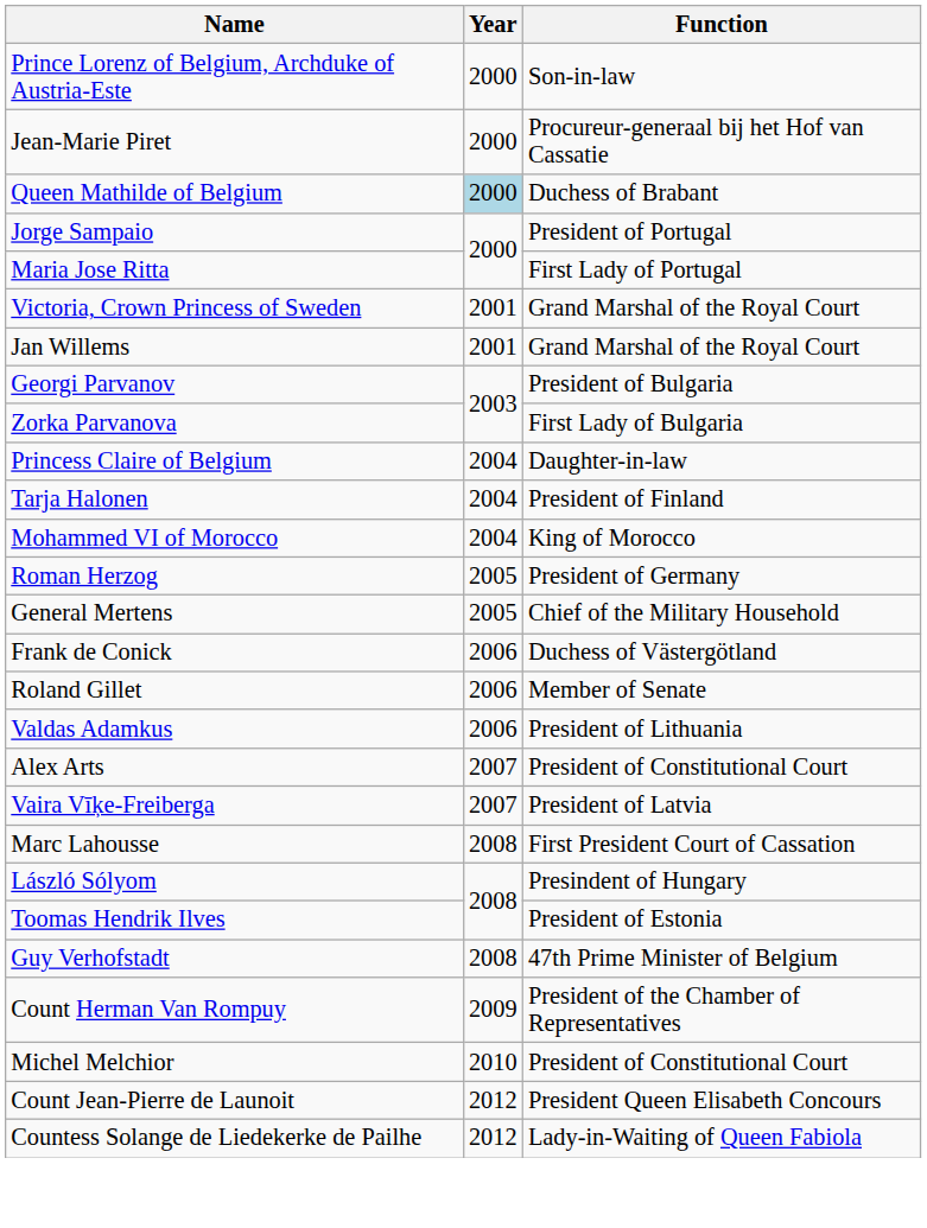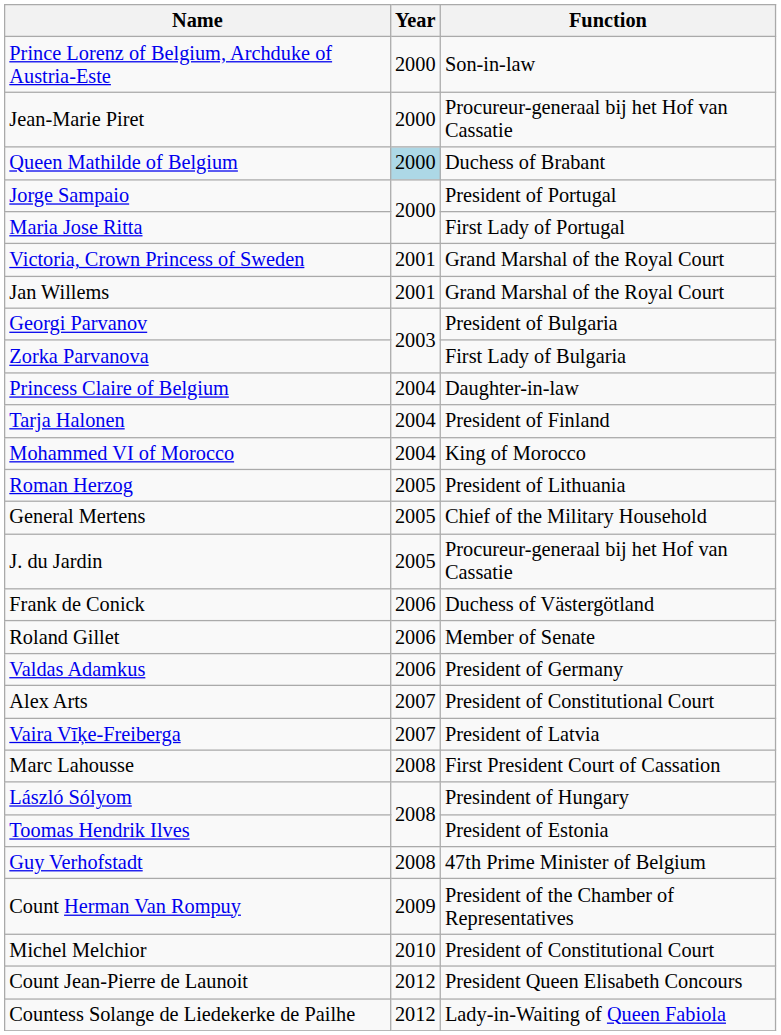 <table class="wikitable sortable">
 <tr>
 <th>Name</th>
 <th>Year</th>
 <th>Function</th>
 </tr>
 <tr>
 <td><a href='#'>Prince Lorenz of Belgium, Archduke of Austria-Este</a></td>
 <td>2000</td>
 <td>Son-in-law</td>
 </tr>
 <tr>
 <td>Jean-Marie Piret</td>
 <td>2000</td>
 <td>Procureur-generaal bij het Hof van Cassatie</td>
 </tr>
 <tr>
 <td><a href='#'>Queen Mathilde of Belgium</a></td>
 <td style="background: lightblue;">2000</td>
 <td>Duchess of Brabant</td>
 </tr>
 <tr>
 <td><a href='#'>Jorge Sampaio</a></td>
 <td rowspan="2">2000</td>
 <td>President of Portugal</td>
 </tr>
 <tr>
 <td><a href='#'>Maria Jose Ritta</a></td>
 <td>First Lady of Portugal</td>
 </tr>
 <tr>
 <td><a href='#'>Victoria, Crown Princess of Sweden</a></td>
 <td>2001</td>
 <td>Grand Marshal of the Royal Court</td>
 </tr>
 <tr>
 <td>Jan Willems</td>
 <td>2001</td>
 <td>Grand Marshal of the Royal Court</td>
 </tr>
 <tr>
 <td><a href='#'>Georgi Parvanov</a></td>
 <td rowspan="2">2003</td>
 <td>President of Bulgaria</td>
 </tr>
 <tr>
 <td><a href='#'>Zorka Parvanova</a></td>
 <td>First Lady of Bulgaria</td>
 </tr>
 <tr>
 <td><a href='#'>Princess Claire of Belgium</a></td>
 <td>2004</td>
 <td>Daughter-in-law</td>
 </tr>
 <tr>
 <td><a href='#'>Tarja Halonen</a></td>
 <td>2004</td>
 <td>President of Finland</td>
 </tr>
 <tr>
 <td><a href='#'>Mohammed VI of Morocco</a></td>
 <td>2004</td>
 <td>King of Morocco</td>
 </tr>
 <tr>
 <td><a href='#'>Roman Herzog</a></td>
 <td>2005</td>
-<td>President of Germany</td>
+<td>President of Lithuania</td>
 </tr>
 <tr>
 <td>General Mertens</td>
 <td>2005</td>
 <td>Chief of the Military Household</td>
+</tr>
+<tr>
+<td>J. du Jardin</td>
+<td>2005</td>
+<td>Procureur-generaal bij het Hof van Cassatie</td>
 </tr>
 <tr>
 <td>Frank de Conick</td>
 <td>2006</td>
 <td>Duchess of Västergötland</td>
 </tr>
 <tr>
 <td>Roland Gillet</td>
 <td>2006</td>
 <td>Member of Senate</td>
 </tr>
 <tr>
 <td><a href='#'>Valdas Adamkus</a></td>
 <td>2006</td>
-<td>President of Lithuania</td>
+<td>President of Germany</td>
 </tr>
 <tr>
 <td>Alex Arts</td>
 <td>2007</td>
 <td>President of Constitutional Court</td>
 </tr>
 <tr>
 <td><a href='#'>Vaira Vīķe-Freiberga</a></td>
 <td>2007</td>
 <td>President of Latvia</td>
 </tr>
 <tr>
 <td>Marc Lahousse</td>
 <td>2008</td>
 <td>First President Court of Cassation</td>
 </tr>
 <tr>
 <td><a href='#'>László Sólyom</a></td>
 <td rowspan="2">2008</td>
 <td>Presindent of Hungary</td>
 </tr>
 <tr>
 <td><a href='#'>Toomas Hendrik Ilves</a></td>
 <td>President of Estonia</td>
 </tr>
 <tr>
 <td><a href='#'>Guy Verhofstadt</a></td>
 <td>2008</td>
 <td>47th Prime Minister of Belgium</td>
 </tr>
 <tr>
 <td>Count <a href='#'>Herman Van Rompuy </a></td>
 <td>2009</td>
 <td>President of the Chamber of Representatives</td>
 </tr>
 <tr>
 <td>Michel Melchior</td>
 <td>2010</td>
 <td>President of Constitutional Court</td>
 </tr>
 <tr>
 <td>Count Jean-Pierre de Launoit</td>
 <td>2012</td>
 <td>President Queen Elisabeth Concours</td>
 </tr>
 <tr>
 <td>Countess Solange de Liedekerke de Pailhe</td>
 <td>2012</td>
 <td>Lady-in-Waiting of <a href='#'>Queen Fabiola</a></td>
 </tr>
 </table>
